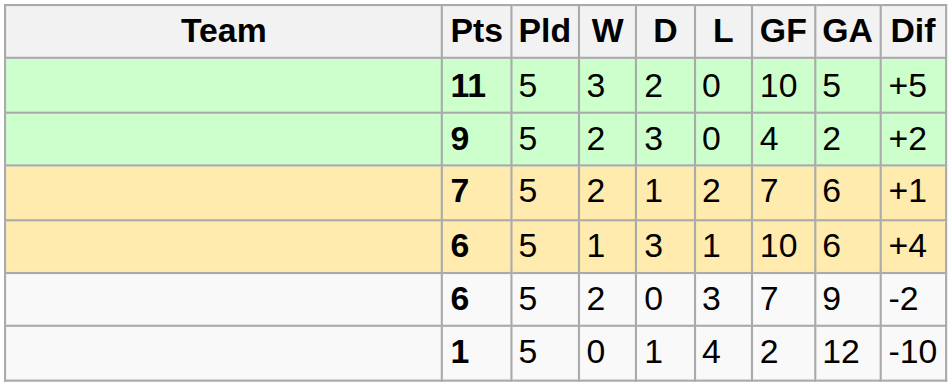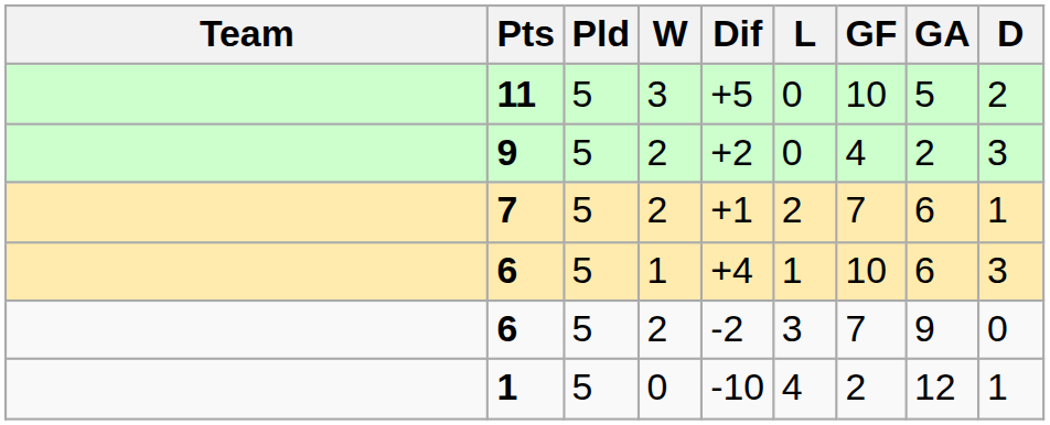 <table class="wikitable">
 <tr>
 <th width=200>Team</th>
 <th width=20>Pts</th>
 <th width=20>Pld</th>
 <th width=20>W</th>
-<th width=20>D</th>
+<th width=20>Dif</th>
 <th width=20>L</th>
 <th width=20>GF</th>
 <th width=20>GA</th>
-<th width=20>Dif</th>
+<th width=20>D</th>
 </tr>
 <tr style="background:#ccffcc">
 <td style="text-align:left"></td>
 <td><strong>11</strong></td>
 <td>5</td>
 <td>3</td>
-<td>2</td>
+<td>+5</td>
 <td>0</td>
 <td>10</td>
 <td>5</td>
-<td>+5</td>
+<td>2</td>
 </tr>
 <tr style="background:#ccffcc">
 <td style="text-align:left"></td>
 <td><strong>9</strong></td>
 <td>5</td>
 <td>2</td>
-<td>3</td>
+<td>+2</td>
 <td>0</td>
 <td>4</td>
 <td>2</td>
-<td>+2</td>
+<td>3</td>
 </tr>
 <tr style="background:#ffebad">
 <td style="text-align:left"></td>
 <td><strong>7</strong></td>
 <td>5</td>
 <td>2</td>
-<td>1</td>
+<td>+1</td>
 <td>2</td>
 <td>7</td>
 <td>6</td>
-<td>+1</td>
+<td>1</td>
 </tr>
 <tr style="background:#ffebad">
 <td style="text-align:left"></td>
 <td><strong>6</strong></td>
 <td>5</td>
 <td>1</td>
-<td>3</td>
+<td>+4</td>
 <td>1</td>
 <td>10</td>
 <td>6</td>
-<td>+4</td>
+<td>3</td>
 </tr>
 <tr>
 <td style="text-align:left"></td>
 <td><strong>6</strong></td>
 <td>5</td>
 <td>2</td>
-<td>0</td>
+<td>-2</td>
 <td>3</td>
 <td>7</td>
 <td>9</td>
-<td>-2</td>
+<td>0</td>
 </tr>
 <tr>
 <td style="text-align:left"></td>
 <td><strong>1</strong></td>
 <td>5</td>
 <td>0</td>
-<td>1</td>
+<td>-10</td>
 <td>4</td>
 <td>2</td>
 <td>12</td>
-<td>-10</td>
+<td>1</td>
 </tr>
 </table>
